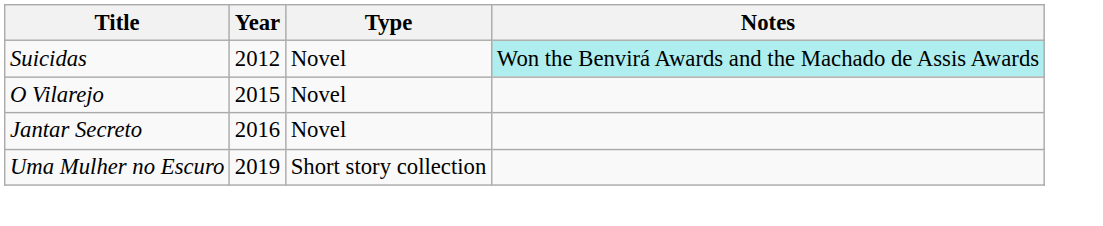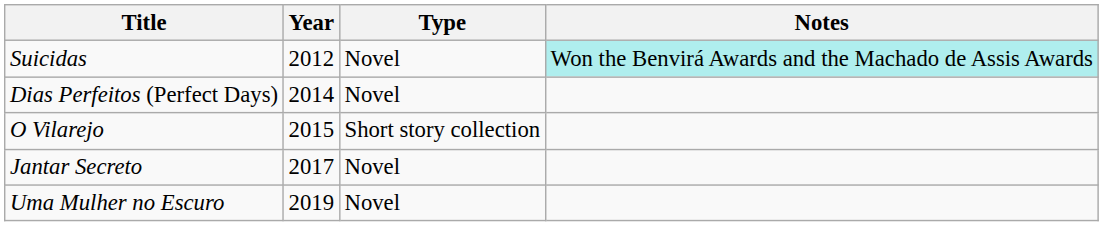 <table class="wikitable">
 <tr>
 <th>Title</th>
 <th>Year</th>
 <th>Type</th>
 <th>Notes</th>
 </tr>
 <tr>
 <td><em>Suicidas</em></td>
 <td>2012</td>
 <td>Novel</td>
 <td style="background: paleturquoise;">Won the Benvirá Awards and the Machado de Assis Awards</td>
 </tr>
 <tr>
-<td><em>O Vilarejo</em></td>
-<td>2015</td>
+<td><em>Dias Perfeitos</em> (Perfect Days)</td>
+<td>2014</td>
 <td>Novel</td>
 <td></td>
 </tr>
 <tr>
+<td><em>O Vilarejo</em></td>
+<td>2015</td>
+<td>Short story collection</td>
+<td></td>
+</tr>
+<tr>
 <td><em>Jantar Secreto</em></td>
-<td>2016</td>
+<td>2017</td>
 <td>Novel</td>
 <td></td>
 </tr>
 <tr>
 <td><em>Uma Mulher no Escuro</em></td>
 <td>2019</td>
-<td>Short story collection</td>
+<td>Novel</td>
 <td></td>
 </tr>
 </table>
